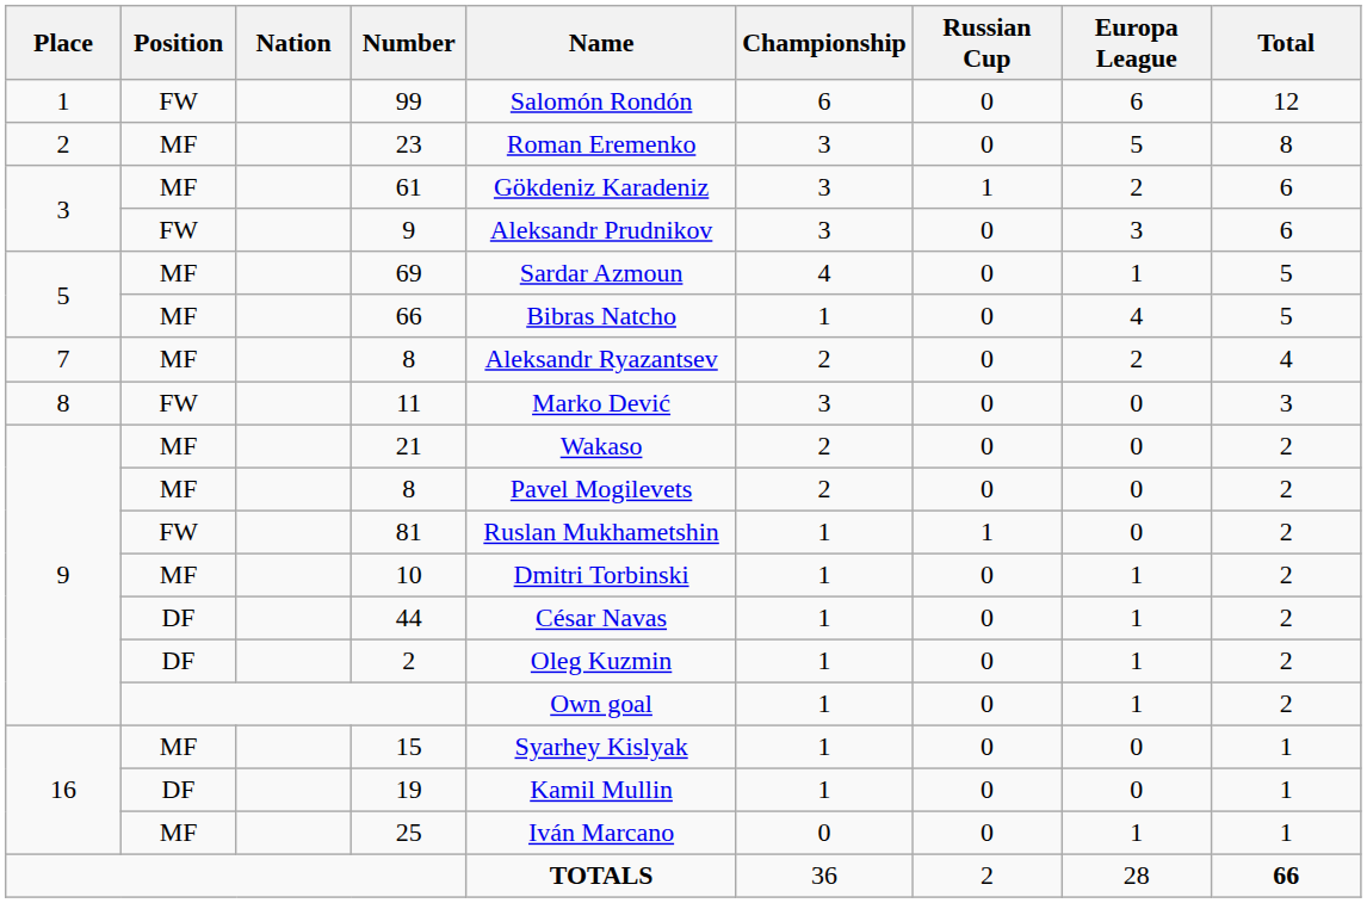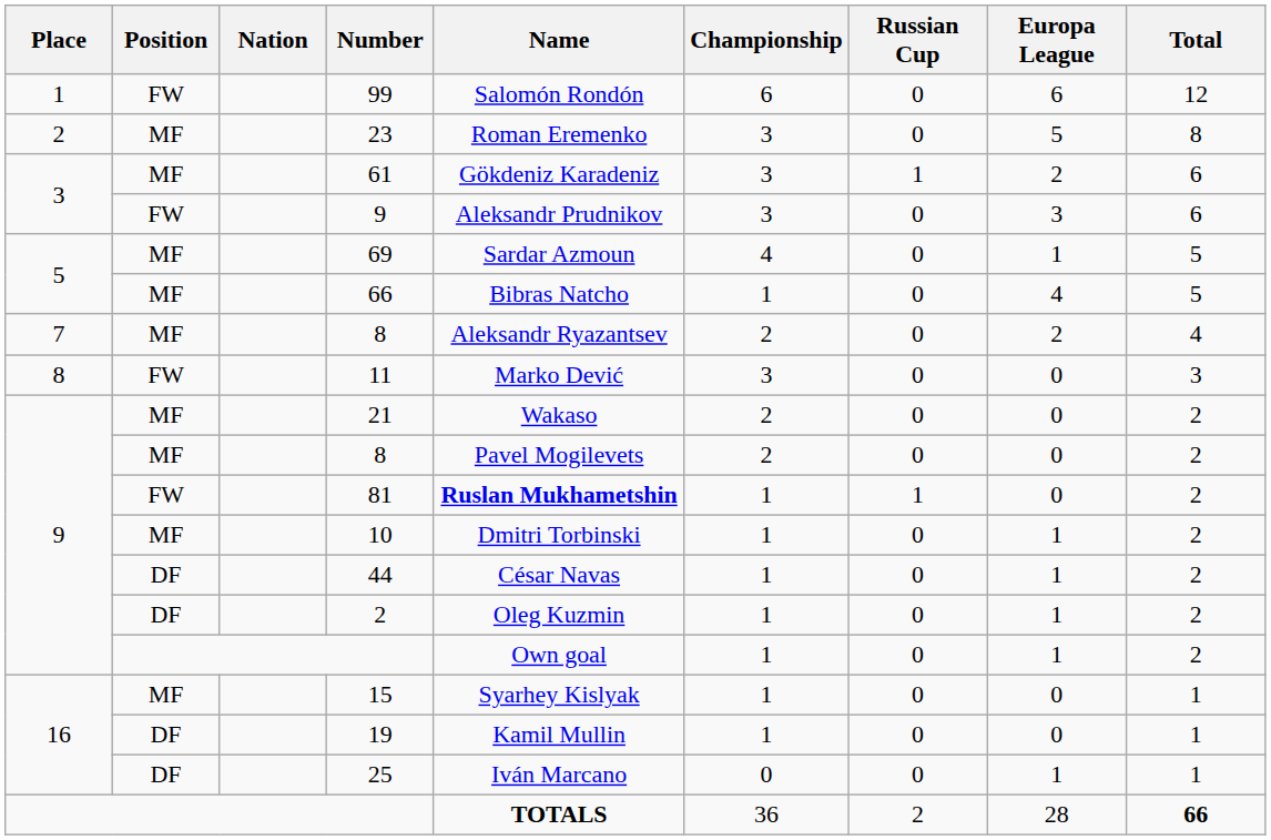 <table class="wikitable" style="font-size: 95%; text-align: center;">
 <tr>
 <th width=60>Place</th>
 <th width=60>Position</th>
 <th width=60>Nation</th>
 <th width=60>Number</th>
 <th width=150>Name</th>
 <th width=80>Championship</th>
 <th width=80>Russian Cup</th>
 <th width=80>Europa League</th>
 <th width=80><strong>Total</strong></th>
 </tr>
 <tr>
 <td>1</td>
 <td>FW</td>
 <td></td>
 <td>99</td>
 <td><a href='#'>Salomón Rondón</a></td>
 <td>6</td>
 <td>0</td>
 <td>6</td>
 <td>12</td>
 </tr>
 <tr>
 <td>2</td>
 <td>MF</td>
 <td></td>
 <td>23</td>
 <td><a href='#'>Roman Eremenko</a></td>
 <td>3</td>
 <td>0</td>
 <td>5</td>
 <td>8</td>
 </tr>
 <tr>
 <td rowspan=2>3</td>
 <td>MF</td>
 <td></td>
 <td>61</td>
 <td><a href='#'>Gökdeniz Karadeniz</a></td>
 <td>3</td>
 <td>1</td>
 <td>2</td>
 <td>6</td>
 </tr>
 <tr>
 <td>FW</td>
 <td></td>
 <td>9</td>
 <td><a href='#'>Aleksandr Prudnikov</a></td>
 <td>3</td>
 <td>0</td>
 <td>3</td>
 <td>6</td>
 </tr>
 <tr>
 <td rowspan=2>5</td>
 <td>MF</td>
 <td></td>
 <td>69</td>
 <td><a href='#'>Sardar Azmoun</a></td>
 <td>4</td>
 <td>0</td>
 <td>1</td>
 <td>5</td>
 </tr>
 <tr>
 <td>MF</td>
 <td></td>
 <td>66</td>
 <td><a href='#'>Bibras Natcho</a></td>
 <td>1</td>
 <td>0</td>
 <td>4</td>
 <td>5</td>
 </tr>
 <tr>
 <td>7</td>
 <td>MF</td>
 <td></td>
 <td>8</td>
 <td><a href='#'>Aleksandr Ryazantsev</a></td>
 <td>2</td>
 <td>0</td>
 <td>2</td>
 <td>4</td>
 </tr>
 <tr>
 <td>8</td>
 <td>FW</td>
 <td></td>
 <td>11</td>
 <td><a href='#'>Marko Dević</a></td>
 <td>3</td>
 <td>0</td>
 <td>0</td>
 <td>3</td>
 </tr>
 <tr>
 <td rowspan=7>9</td>
 <td>MF</td>
 <td></td>
 <td>21</td>
 <td><a href='#'>Wakaso</a></td>
 <td>2</td>
 <td>0</td>
 <td>0</td>
 <td>2</td>
 </tr>
 <tr>
 <td>MF</td>
 <td></td>
 <td>8</td>
 <td><a href='#'>Pavel Mogilevets</a></td>
 <td>2</td>
 <td>0</td>
 <td>0</td>
 <td>2</td>
 </tr>
 <tr>
 <td>FW</td>
 <td></td>
 <td>81</td>
-<td><a href='#'>Ruslan Mukhametshin</a></td>
+<td><strong><a href='#'>Ruslan Mukhametshin</a></strong></td>
 <td>1</td>
 <td>1</td>
 <td>0</td>
 <td>2</td>
 </tr>
 <tr>
 <td>MF</td>
 <td></td>
 <td>10</td>
 <td><a href='#'>Dmitri Torbinski</a></td>
 <td>1</td>
 <td>0</td>
 <td>1</td>
 <td>2</td>
 </tr>
 <tr>
 <td>DF</td>
 <td></td>
 <td>44</td>
 <td><a href='#'>César Navas</a></td>
 <td>1</td>
 <td>0</td>
 <td>1</td>
 <td>2</td>
 </tr>
 <tr>
 <td>DF</td>
 <td></td>
 <td>2</td>
 <td><a href='#'>Oleg Kuzmin</a></td>
 <td>1</td>
 <td>0</td>
 <td>1</td>
 <td>2</td>
 </tr>
 <tr>
 <td colspan=3></td>
 <td><a href='#'>Own goal</a></td>
 <td>1</td>
 <td>0</td>
 <td>1</td>
 <td>2</td>
 </tr>
 <tr>
 <td rowspan=3>16</td>
 <td>MF</td>
 <td></td>
 <td>15</td>
 <td><a href='#'>Syarhey Kislyak</a></td>
 <td>1</td>
 <td>0</td>
 <td>0</td>
 <td>1</td>
 </tr>
 <tr>
 <td>DF</td>
 <td></td>
 <td>19</td>
 <td><a href='#'>Kamil Mullin</a></td>
 <td>1</td>
 <td>0</td>
 <td>0</td>
 <td>1</td>
 </tr>
 <tr>
-<td>MF</td>
+<td>DF</td>
 <td></td>
 <td>25</td>
 <td><a href='#'>Iván Marcano</a></td>
 <td>0</td>
 <td>0</td>
 <td>1</td>
 <td>1</td>
 </tr>
 <tr>
 <td colspan=4></td>
 <td><strong>TOTALS</strong></td>
 <td>36</td>
 <td>2</td>
 <td>28</td>
 <td><strong>66</strong></td>
 </tr>
 </table>
